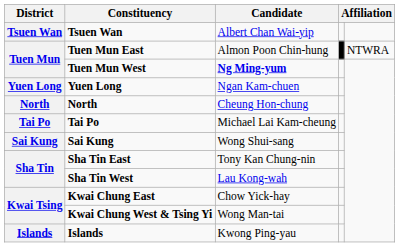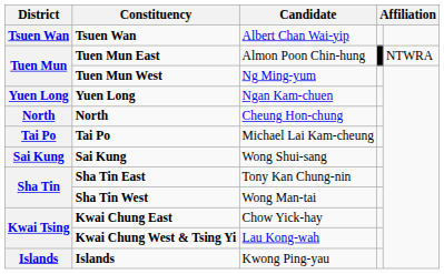 <table class="wikitable">
 <tr>
 <th>District</th>
 <th>Constituency</th>
 <th>Candidate</th>
 <th colspan=2>Affiliation</th>
 </tr>
 <tr>
 <th><a href='#'>Tsuen Wan</a></th>
 <td><strong>Tsuen Wan</strong></td>
 <td><a href='#'>Albert Chan Wai-yip</a></td>
 <td></td>
 </tr>
 <tr>
 <th rowspan=2><a href='#'>Tuen Mun</a></th>
 <td><strong>Tuen Mun East</strong></td>
 <td>Almon Poon Chin-hung</td>
 <td bgcolor="Black"></td>
 <td>NTWRA</td>
 </tr>
 <tr>
 <td><strong>Tuen Mun West</strong></td>
-<td><strong><a href='#'>Ng Ming-yum</a></strong></td>
+<td><a href='#'>Ng Ming-yum</a></td>
 <td></td>
 </tr>
 <tr>
 <th><a href='#'>Yuen Long</a></th>
 <td><strong>Yuen Long</strong></td>
 <td><a href='#'>Ngan Kam-chuen</a></td>
 <td></td>
 </tr>
 <tr>
 <th><a href='#'>North</a></th>
 <td><strong>North</strong></td>
 <td><a href='#'>Cheung Hon-chung</a></td>
 <td></td>
 </tr>
 <tr>
 <th><a href='#'>Tai Po</a></th>
 <td><strong>Tai Po</strong></td>
 <td>Michael Lai Kam-cheung</td>
 <td></td>
 </tr>
 <tr>
 <th><a href='#'>Sai Kung</a></th>
 <td><strong>Sai Kung</strong></td>
 <td>Wong Shui-sang</td>
 <td></td>
 </tr>
 <tr>
 <th rowspan=2><a href='#'>Sha Tin</a></th>
 <td><strong>Sha Tin East</strong></td>
 <td>Tony Kan Chung-nin</td>
 <td></td>
 </tr>
 <tr>
 <td><strong>Sha Tin West</strong></td>
-<td><a href='#'>Lau Kong-wah</a></td>
+<td>Wong Man-tai</td>
 <td></td>
 </tr>
 <tr>
 <th rowspan=2><a href='#'>Kwai Tsing</a></th>
 <td><strong> Kwai Chung East</strong></td>
 <td>Chow Yick-hay</td>
 <td></td>
 </tr>
 <tr>
 <td><strong> Kwai Chung West & Tsing Yi</strong></td>
-<td>Wong Man-tai</td>
+<td><a href='#'>Lau Kong-wah</a></td>
 <td></td>
 </tr>
 <tr>
 <th><a href='#'>Islands</a></th>
 <td><strong>Islands</strong></td>
 <td>Kwong Ping-yau</td>
 <td></td>
 </tr>
 </table>
